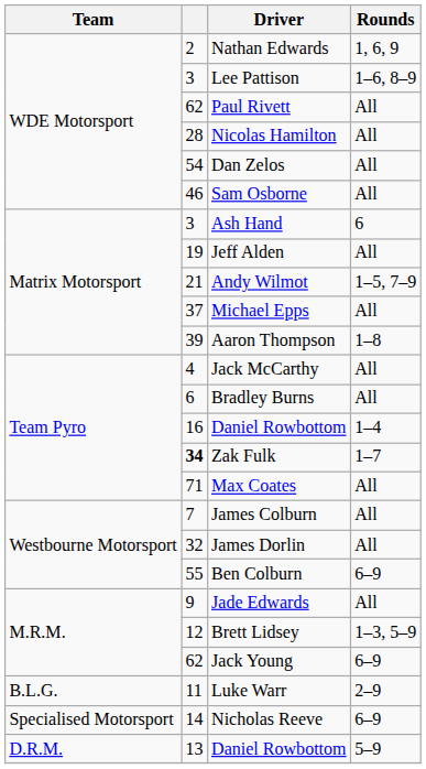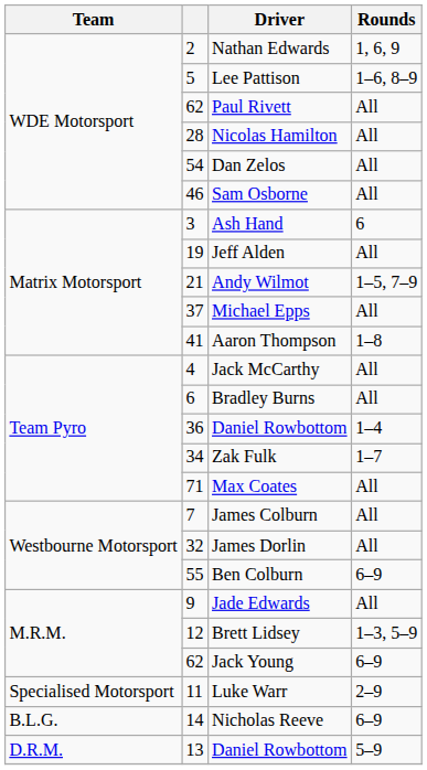 <table class="wikitable" style="font-size: 85%;">
 <tr>
 <th>Team</th>
 <th></th>
 <th>Driver</th>
 <th>Rounds</th>
 </tr>
 <tr>
 <td rowspan=6>WDE Motorsport</td>
 <td>2</td>
 <td>Nathan Edwards</td>
 <td>1, 6, 9</td>
 </tr>
 <tr>
-<td>3</td>
+<td>5</td>
 <td>Lee Pattison</td>
 <td>1–6, 8–9</td>
 </tr>
 <tr>
 <td>62</td>
 <td><a href='#'>Paul Rivett</a></td>
 <td>All</td>
 </tr>
 <tr>
 <td>28</td>
 <td><a href='#'>Nicolas Hamilton</a></td>
 <td>All</td>
 </tr>
 <tr>
 <td>54</td>
 <td>Dan Zelos</td>
 <td>All</td>
 </tr>
 <tr>
 <td>46</td>
 <td><a href='#'>Sam Osborne</a></td>
 <td>All</td>
 </tr>
 <tr>
 <td rowspan=5>Matrix Motorsport</td>
 <td>3</td>
 <td><a href='#'>Ash Hand</a></td>
 <td>6</td>
 </tr>
 <tr>
 <td>19</td>
 <td>Jeff Alden</td>
 <td>All</td>
 </tr>
 <tr>
 <td>21</td>
 <td><a href='#'>Andy Wilmot</a></td>
 <td>1–5, 7–9</td>
 </tr>
 <tr>
 <td>37</td>
 <td><a href='#'>Michael Epps</a></td>
 <td>All</td>
 </tr>
 <tr>
-<td>39</td>
+<td>41</td>
 <td>Aaron Thompson</td>
 <td>1–8</td>
 </tr>
 <tr>
 <td rowspan=5><a href='#'>Team Pyro</a></td>
 <td>4</td>
 <td>Jack McCarthy</td>
 <td>All</td>
 </tr>
 <tr>
 <td>6</td>
 <td>Bradley Burns</td>
 <td>All</td>
 </tr>
 <tr>
-<td>16</td>
+<td>36</td>
 <td><a href='#'>Daniel Rowbottom</a></td>
 <td>1–4</td>
 </tr>
 <tr>
-<td><strong>34</strong></td>
+<td>34</td>
 <td>Zak Fulk</td>
 <td>1–7</td>
 </tr>
 <tr>
 <td>71</td>
 <td><a href='#'>Max Coates</a></td>
 <td>All</td>
 </tr>
 <tr>
 <td rowspan=3>Westbourne Motorsport</td>
 <td>7</td>
 <td>James Colburn</td>
 <td>All</td>
 </tr>
 <tr>
 <td>32</td>
 <td>James Dorlin</td>
 <td>All</td>
 </tr>
 <tr>
 <td>55</td>
 <td>Ben Colburn</td>
 <td>6–9</td>
 </tr>
 <tr>
 <td rowspan=3>M.R.M.</td>
 <td>9</td>
 <td><a href='#'>Jade Edwards</a></td>
 <td>All</td>
 </tr>
 <tr>
 <td>12</td>
 <td>Brett Lidsey</td>
 <td>1–3, 5–9</td>
 </tr>
 <tr>
 <td>62</td>
 <td>Jack Young</td>
 <td>6–9</td>
 </tr>
 <tr>
-<td>B.L.G.</td>
+<td>Specialised Motorsport</td>
 <td>11</td>
 <td>Luke Warr</td>
 <td>2–9</td>
 </tr>
 <tr>
-<td>Specialised Motorsport</td>
+<td>B.L.G.</td>
 <td>14</td>
 <td>Nicholas Reeve</td>
 <td>6–9</td>
 </tr>
 <tr>
 <td><a href='#'>D.R.M.</a></td>
 <td>13</td>
 <td><a href='#'>Daniel Rowbottom</a></td>
 <td>5–9</td>
 </tr>
 <tr>
 </tr>
 </table>
